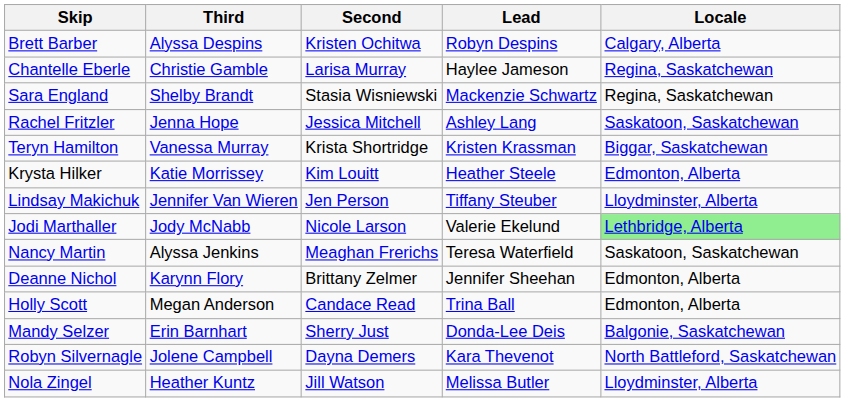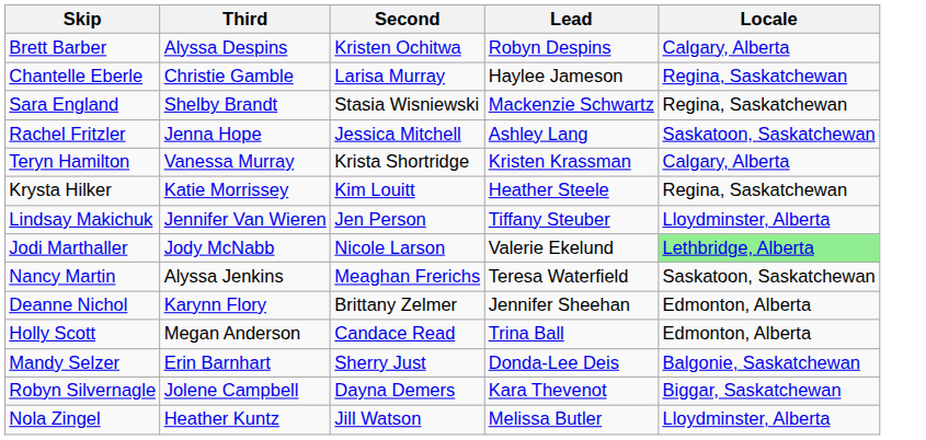 <table class=wikitable>
 <tr>
 <th>Skip</th>
 <th>Third</th>
 <th>Second</th>
 <th>Lead</th>
 <th>Locale</th>
 </tr>
 <tr>
 <td><a href='#'>Brett Barber</a></td>
 <td><a href='#'>Alyssa Despins</a></td>
 <td><a href='#'>Kristen Ochitwa</a></td>
 <td><a href='#'>Robyn Despins</a></td>
 <td> <a href='#'>Calgary, Alberta</a></td>
 </tr>
 <tr>
 <td><a href='#'>Chantelle Eberle</a></td>
 <td><a href='#'>Christie Gamble</a></td>
 <td><a href='#'>Larisa Murray</a></td>
 <td>Haylee Jameson</td>
 <td> <a href='#'>Regina, Saskatchewan</a></td>
 </tr>
 <tr>
 <td><a href='#'>Sara England</a></td>
 <td><a href='#'>Shelby Brandt</a></td>
 <td>Stasia Wisniewski</td>
 <td><a href='#'>Mackenzie Schwartz</a></td>
 <td> Regina, Saskatchewan</td>
 </tr>
 <tr>
 <td><a href='#'>Rachel Fritzler</a></td>
 <td><a href='#'>Jenna Hope</a></td>
 <td><a href='#'>Jessica Mitchell</a></td>
 <td><a href='#'>Ashley Lang</a></td>
 <td> <a href='#'>Saskatoon, Saskatchewan</a></td>
 </tr>
 <tr>
 <td><a href='#'>Teryn Hamilton</a></td>
 <td><a href='#'>Vanessa Murray</a></td>
 <td>Krista Shortridge</td>
 <td><a href='#'>Kristen Krassman</a></td>
-<td> <a href='#'>Biggar, Saskatchewan</a></td>
+<td> <a href='#'>Calgary, Alberta</a></td>
 </tr>
 <tr>
 <td>Krysta Hilker</td>
 <td><a href='#'>Katie Morrissey</a></td>
 <td><a href='#'>Kim Louitt</a></td>
 <td><a href='#'>Heather Steele</a></td>
-<td> <a href='#'>Edmonton, Alberta</a></td>
+<td> Regina, Saskatchewan</td>
 </tr>
 <tr>
 <td><a href='#'>Lindsay Makichuk</a></td>
 <td><a href='#'>Jennifer Van Wieren</a></td>
 <td><a href='#'>Jen Person</a></td>
 <td><a href='#'>Tiffany Steuber</a></td>
 <td> <a href='#'>Lloydminster, Alberta</a></td>
 </tr>
 <tr>
 <td><a href='#'>Jodi Marthaller</a></td>
 <td><a href='#'>Jody McNabb</a></td>
 <td><a href='#'>Nicole Larson</a></td>
 <td>Valerie Ekelund</td>
 <td style="background: lightgreen;"> <a href='#'>Lethbridge, Alberta</a></td>
 </tr>
 <tr>
 <td><a href='#'>Nancy Martin</a></td>
 <td>Alyssa Jenkins</td>
 <td><a href='#'>Meaghan Frerichs</a></td>
 <td>Teresa Waterfield</td>
 <td> Saskatoon, Saskatchewan</td>
 </tr>
 <tr>
 <td><a href='#'>Deanne Nichol</a></td>
 <td><a href='#'>Karynn Flory</a></td>
 <td>Brittany Zelmer</td>
 <td>Jennifer Sheehan</td>
 <td> Edmonton, Alberta</td>
 </tr>
 <tr>
 <td><a href='#'>Holly Scott</a></td>
 <td>Megan Anderson</td>
 <td><a href='#'>Candace Read</a></td>
 <td><a href='#'>Trina Ball</a></td>
 <td> Edmonton, Alberta</td>
 </tr>
 <tr>
 <td><a href='#'>Mandy Selzer</a></td>
 <td><a href='#'>Erin Barnhart</a></td>
 <td><a href='#'>Sherry Just</a></td>
 <td><a href='#'>Donda-Lee Deis</a></td>
 <td> <a href='#'>Balgonie, Saskatchewan</a></td>
 </tr>
 <tr>
 <td><a href='#'>Robyn Silvernagle</a></td>
 <td><a href='#'>Jolene Campbell</a></td>
 <td><a href='#'>Dayna Demers</a></td>
 <td><a href='#'>Kara Thevenot</a></td>
-<td> <a href='#'>North Battleford, Saskatchewan</a></td>
+<td> <a href='#'>Biggar, Saskatchewan</a></td>
 </tr>
 <tr>
 <td><a href='#'>Nola Zingel</a></td>
 <td><a href='#'>Heather Kuntz</a></td>
 <td><a href='#'>Jill Watson</a></td>
 <td><a href='#'>Melissa Butler</a></td>
 <td> <a href='#'>Lloydminster, Alberta</a></td>
 </tr>
 </table>
